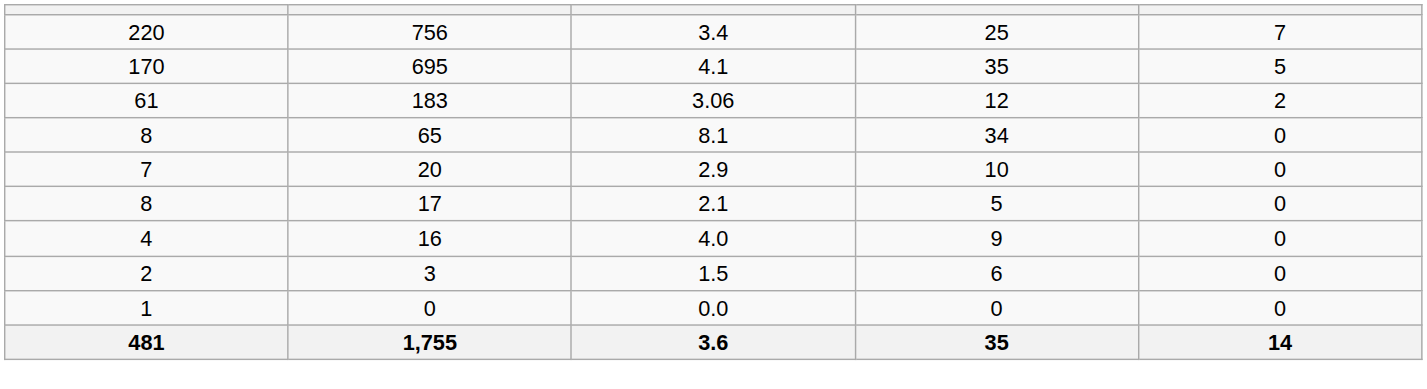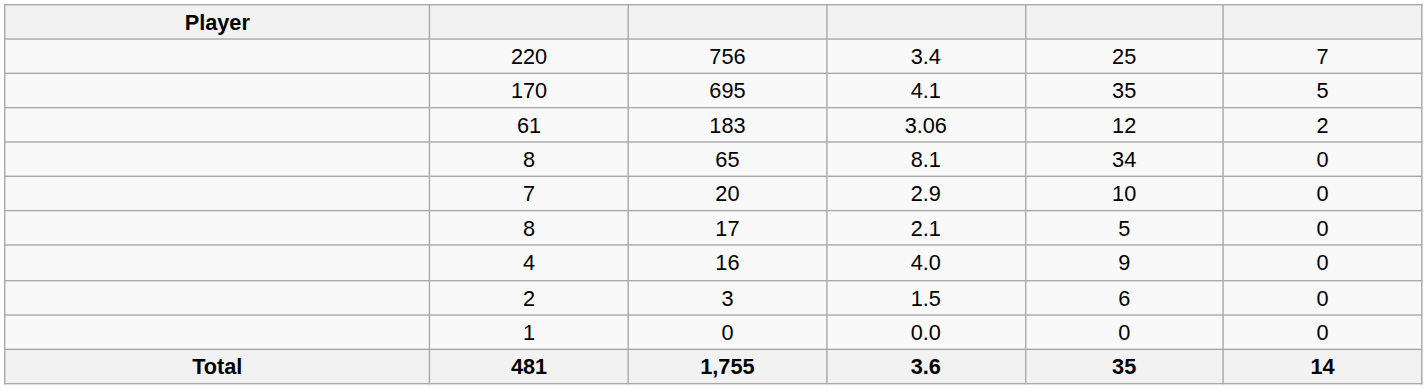 <table class="wikitable sortable" style="text-align:center; width:50%; font-size:95%;">
 <tr>
+<th width="30%">Player</th>
 <th width="14%"></th>
 <th width="14%"></th>
 <th width="14%"></th>
 <th width="14%"></th>
 <th width="14%"></th>
 </tr>
 <tr>
+<td align=left></td>
 <td>220</td>
 <td>756</td>
 <td>3.4</td>
 <td>25</td>
 <td>7</td>
 </tr>
 <tr>
+<td align=left></td>
 <td>170</td>
 <td>695</td>
 <td>4.1</td>
 <td>35</td>
 <td>5</td>
 </tr>
 <tr>
+<td align=left></td>
 <td>61</td>
 <td>183</td>
 <td>3.06</td>
 <td>12</td>
 <td>2</td>
 </tr>
 <tr>
+<td align=left></td>
 <td>8</td>
 <td>65</td>
 <td>8.1</td>
 <td>34</td>
 <td>0</td>
 </tr>
 <tr>
+<td align=left></td>
 <td>7</td>
 <td>20</td>
 <td>2.9</td>
 <td>10</td>
 <td>0</td>
 </tr>
 <tr>
+<td align=left></td>
 <td>8</td>
 <td>17</td>
 <td>2.1</td>
 <td>5</td>
 <td>0</td>
 </tr>
 <tr>
+<td align=left></td>
 <td>4</td>
 <td>16</td>
 <td>4.0</td>
 <td>9</td>
 <td>0</td>
 </tr>
 <tr>
+<td align=left></td>
 <td>2</td>
 <td>3</td>
 <td>1.5</td>
 <td>6</td>
 <td>0</td>
 </tr>
 <tr>
+<td align=left></td>
 <td>1</td>
 <td>0</td>
 <td>0.0</td>
 <td>0</td>
 <td>0</td>
 </tr>
 <tr>
+<th>Total</th>
 <th>481</th>
 <th>1,755</th>
 <th>3.6</th>
 <th>35</th>
 <th>14</th>
 </tr>
 </table>
